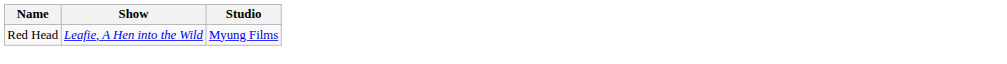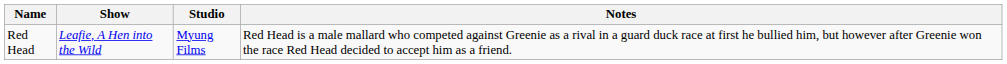 <table class="wikitable sortable">
 <tr>
 <th>Name</th>
 <th>Show</th>
 <th>Studio</th>
+<th>Notes</th>
 </tr>
 <tr>
 <td>Red Head</td>
 <td><em><a href='#'>Leafie, A Hen into the Wild</a></em></td>
 <td><a href='#'>Myung Films</a></td>
+<td>Red Head is a male mallard who competed against Greenie as a rival in a guard duck race at first he bullied him, but however after Greenie won the race Red Head decided to accept him as a friend.</td>
 </tr>
 </table>
